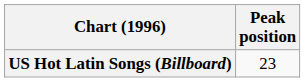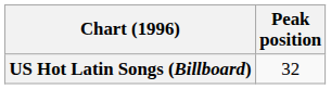 <table class="wikitable plainrowheaders">
 <tr>
 <th scope="col">Chart (1996)</th>
 <th scope="col">Peak<br>position</th>
 </tr>
 <tr>
 <th scope="row">US Hot Latin Songs (<em>Billboard</em>)</th>
-<td style="text-align:center;">23</td>
+<td style="text-align:center;">32</td>
 </tr>
 </table>
